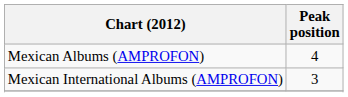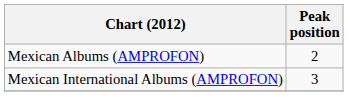 <table class="wikitable sortable">
 <tr>
 <th>Chart (2012)</th>
 <th>Peak<br>position</th>
 </tr>
 <tr>
 <td>Mexican Albums (<a href='#'>AMPROFON</a>)</td>
-<td style="text-align:center;">4</td>
+<td style="text-align:center;">2</td>
 </tr>
 <tr>
 <td>Mexican International Albums (<a href='#'>AMPROFON</a>)</td>
 <td style="text-align:center;">3</td>
 </tr>
 <tr>
 </tr>
 <tr>
 </tr>
 <tr>
 </tr>
 <tr>
 </tr>
 </table>
